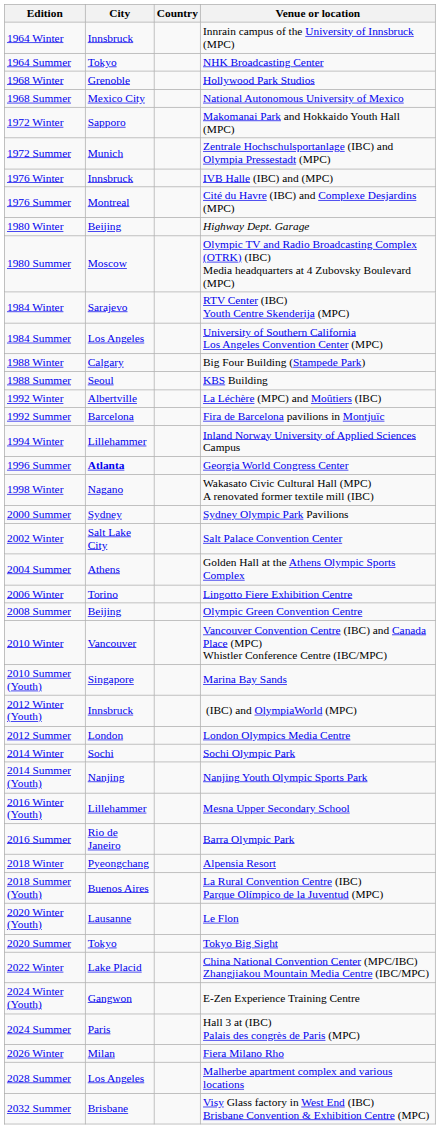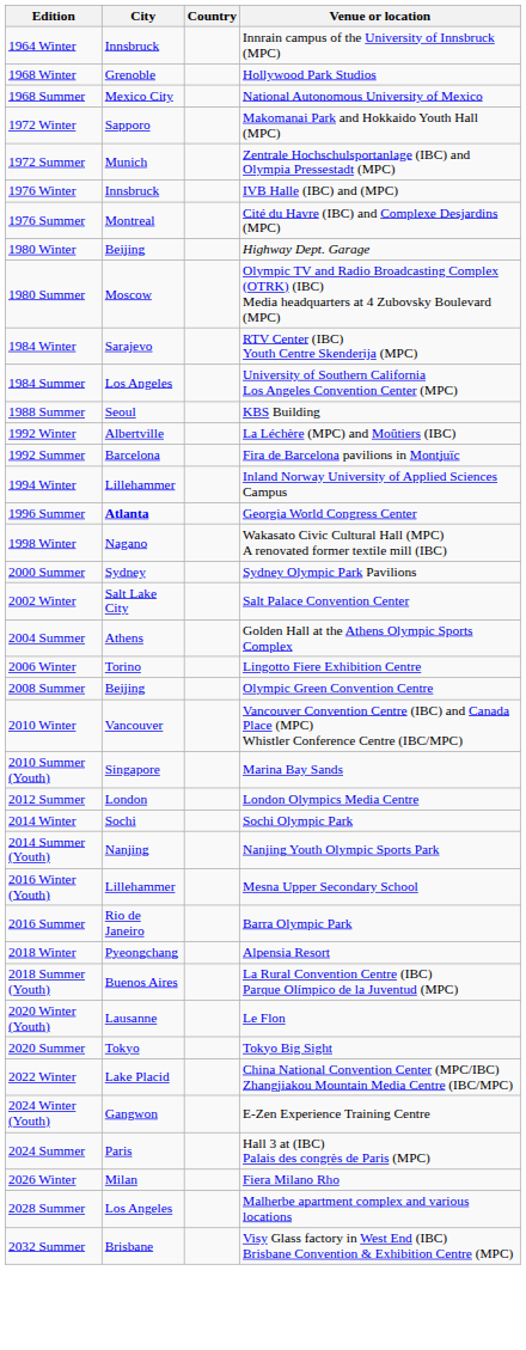 <table class="wikitable">
 <tr>
 <th>Edition</th>
 <th>City</th>
 <th>Country</th>
 <th>Venue or location</th>
 </tr>
 <tr>
 <td><a href='#'>1964 Winter</a></td>
 <td><a href='#'>Innsbruck</a></td>
 <td></td>
 <td>Innrain campus of the <a href='#'>University of Innsbruck</a> (MPC)</td>
-</tr>
-<tr>
-<td><a href='#'>1964 Summer</a></td>
-<td><a href='#'>Tokyo</a></td>
-<td></td>
-<td><a href='#'>NHK Broadcasting Center</a></td>
 </tr>
 <tr>
 <td><a href='#'>1968 Winter</a></td>
 <td><a href='#'>Grenoble</a></td>
 <td></td>
 <td><a href='#'>Hollywood Park Studios</a></td>
 </tr>
 <tr>
 <td><a href='#'>1968 Summer</a></td>
 <td><a href='#'>Mexico City</a></td>
 <td></td>
 <td><a href='#'>National Autonomous University of Mexico</a></td>
 </tr>
 <tr>
 <td><a href='#'>1972 Winter</a></td>
 <td><a href='#'>Sapporo</a></td>
 <td></td>
 <td><a href='#'>Makomanai Park</a> and Hokkaido Youth Hall (MPC)</td>
 </tr>
 <tr>
 <td><a href='#'>1972 Summer</a></td>
 <td><a href='#'>Munich</a></td>
 <td></td>
 <td><a href='#'>Zentrale Hochschulsportanlage</a> (IBC) and <a href='#'>Olympia Pressestadt</a> (MPC)</td>
 </tr>
 <tr>
 <td><a href='#'>1976 Winter</a></td>
 <td><a href='#'>Innsbruck</a></td>
 <td></td>
 <td><a href='#'>IVB Halle</a> (IBC) and  (MPC)</td>
 </tr>
 <tr>
 <td><a href='#'>1976 Summer</a></td>
 <td><a href='#'>Montreal</a></td>
 <td></td>
 <td><a href='#'>Cité du Havre</a> (IBC) and <a href='#'>Complexe Desjardins</a> (MPC)</td>
 </tr>
 <tr>
 <td><a href='#'>1980 Winter</a></td>
 <td><a href='#'>Beijing</a></td>
 <td></td>
 <td><em>Highway Dept. Garage</em></td>
 </tr>
 <tr>
 <td><a href='#'>1980 Summer</a></td>
 <td><a href='#'>Moscow</a></td>
 <td></td>
 <td><a href='#'>Olympic TV and Radio Broadcasting Complex (OTRK)</a> (IBC)<br>Media headquarters at 4 Zubovsky Boulevard (MPC)</td>
 </tr>
 <tr>
 <td><a href='#'>1984 Winter</a></td>
 <td><a href='#'>Sarajevo</a></td>
 <td></td>
 <td><a href='#'>RTV Center</a> (IBC)<br><a href='#'>Youth Centre Skenderija</a> (MPC)</td>
 </tr>
 <tr>
 <td><a href='#'>1984 Summer</a></td>
 <td><a href='#'>Los Angeles</a></td>
 <td></td>
 <td><a href='#'>University of Southern California</a><br><a href='#'>Los Angeles Convention Center</a> (MPC)</td>
-</tr>
-<tr>
-<td><a href='#'>1988 Winter</a></td>
-<td><a href='#'>Calgary</a></td>
-<td></td>
-<td>Big Four Building (<a href='#'>Stampede Park</a>)</td>
 </tr>
 <tr>
 <td><a href='#'>1988 Summer</a></td>
 <td><a href='#'>Seoul</a></td>
 <td></td>
 <td><a href='#'>KBS</a> Building</td>
 </tr>
 <tr>
 <td><a href='#'>1992 Winter</a></td>
 <td><a href='#'>Albertville</a></td>
 <td></td>
 <td><a href='#'>La Léchère</a> (MPC) and <a href='#'>Moûtiers</a> (IBC)</td>
 </tr>
 <tr>
 <td><a href='#'>1992 Summer</a></td>
 <td><a href='#'>Barcelona</a></td>
 <td></td>
 <td><a href='#'>Fira de Barcelona</a> pavilions in <a href='#'>Montjuïc</a></td>
 </tr>
 <tr>
 <td><a href='#'>1994 Winter</a></td>
 <td><a href='#'>Lillehammer</a></td>
 <td></td>
 <td><a href='#'>Inland Norway University of Applied Sciences</a> Campus</td>
 </tr>
 <tr>
 <td><a href='#'>1996 Summer</a></td>
 <td><strong><a href='#'>Atlanta</a></strong></td>
 <td></td>
 <td><a href='#'>Georgia World Congress Center</a></td>
 </tr>
 <tr>
 <td><a href='#'>1998 Winter</a></td>
 <td><a href='#'>Nagano</a></td>
 <td></td>
 <td>Wakasato Civic Cultural Hall (MPC)<br>A renovated former textile mill (IBC)</td>
 </tr>
 <tr>
 <td><a href='#'>2000 Summer</a></td>
 <td><a href='#'>Sydney</a></td>
 <td></td>
 <td><a href='#'>Sydney Olympic Park</a> Pavilions</td>
 </tr>
 <tr>
 <td><a href='#'>2002 Winter</a></td>
 <td><a href='#'>Salt Lake City</a></td>
 <td></td>
 <td><a href='#'>Salt Palace Convention Center</a></td>
 </tr>
 <tr>
 <td><a href='#'>2004 Summer</a></td>
 <td><a href='#'>Athens</a></td>
 <td></td>
 <td>Golden Hall at the <a href='#'>Athens Olympic Sports Complex</a></td>
 </tr>
 <tr>
 <td><a href='#'>2006 Winter</a></td>
 <td><a href='#'>Torino</a></td>
 <td></td>
 <td><a href='#'>Lingotto Fiere Exhibition Centre</a></td>
 </tr>
 <tr>
 <td><a href='#'>2008 Summer</a></td>
 <td><a href='#'>Beijing</a></td>
 <td></td>
 <td><a href='#'>Olympic Green Convention Centre</a></td>
 </tr>
 <tr>
 <td><a href='#'>2010 Winter</a></td>
 <td><a href='#'>Vancouver</a></td>
 <td></td>
 <td><a href='#'>Vancouver Convention Centre</a> (IBC) and <a href='#'>Canada Place</a> (MPC)<br>Whistler Conference Centre (IBC/MPC)</td>
 </tr>
 <tr>
 <td><a href='#'>2010 Summer (Youth)</a></td>
 <td><a href='#'>Singapore</a></td>
 <td></td>
 <td><a href='#'>Marina Bay Sands</a></td>
-</tr>
-<tr>
-<td><a href='#'>2012 Winter (Youth)</a></td>
-<td><a href='#'>Innsbruck</a></td>
-<td></td>
-<td> (IBC) and <a href='#'>OlympiaWorld</a> (MPC)</td>
 </tr>
 <tr>
 <td><a href='#'>2012 Summer</a></td>
 <td><a href='#'>London</a></td>
 <td></td>
 <td><a href='#'>London Olympics Media Centre</a></td>
 </tr>
 <tr>
 <td><a href='#'>2014 Winter</a></td>
 <td><a href='#'>Sochi</a></td>
 <td></td>
 <td><a href='#'>Sochi Olympic Park</a></td>
 </tr>
 <tr>
 <td><a href='#'>2014 Summer (Youth)</a></td>
 <td><a href='#'>Nanjing</a></td>
 <td></td>
 <td><a href='#'>Nanjing Youth Olympic Sports Park</a></td>
 </tr>
 <tr>
 <td><a href='#'>2016 Winter (Youth)</a></td>
 <td><a href='#'>Lillehammer</a></td>
 <td></td>
 <td><a href='#'>Mesna Upper Secondary School</a></td>
 </tr>
 <tr>
 <td><a href='#'>2016 Summer</a></td>
 <td><a href='#'>Rio de Janeiro</a></td>
 <td></td>
 <td><a href='#'>Barra Olympic Park</a></td>
 </tr>
 <tr>
 <td><a href='#'>2018 Winter</a></td>
 <td><a href='#'>Pyeongchang</a></td>
 <td></td>
 <td><a href='#'>Alpensia Resort</a></td>
 </tr>
 <tr>
 <td><a href='#'>2018 Summer (Youth)</a></td>
 <td><a href='#'>Buenos Aires</a></td>
 <td></td>
 <td><a href='#'>La Rural Convention Centre</a> (IBC)<br><a href='#'>Parque Olímpico de la Juventud</a> (MPC)</td>
 </tr>
 <tr>
 <td><a href='#'>2020 Winter (Youth)</a></td>
 <td><a href='#'>Lausanne</a></td>
 <td></td>
 <td><a href='#'>Le Flon</a></td>
 </tr>
 <tr>
 <td><a href='#'>2020 Summer</a></td>
 <td><a href='#'>Tokyo</a></td>
 <td></td>
 <td><a href='#'>Tokyo Big Sight</a></td>
 </tr>
 <tr>
 <td><a href='#'>2022 Winter</a></td>
 <td><a href='#'>Lake Placid</a></td>
 <td></td>
 <td><a href='#'>China National Convention Center</a> (MPC/IBC)<br><a href='#'>Zhangjiakou Mountain Media Centre</a> (IBC/MPC)</td>
 </tr>
 <tr>
 <td><a href='#'>2024 Winter (Youth)</a></td>
 <td><a href='#'>Gangwon</a></td>
 <td></td>
 <td>E-Zen Experience Training Centre</td>
 </tr>
 <tr>
 <td><a href='#'>2024 Summer</a></td>
 <td><a href='#'>Paris</a></td>
 <td></td>
 <td>Hall 3 at  (IBC)<br><a href='#'>Palais des congrès de Paris</a> (MPC)</td>
 </tr>
 <tr>
 <td><a href='#'>2026 Winter</a></td>
 <td><a href='#'>Milan</a></td>
 <td></td>
 <td><a href='#'>Fiera Milano Rho</a></td>
 </tr>
 <tr>
 <td><a href='#'>2028 Summer</a></td>
 <td><a href='#'>Los Angeles</a></td>
 <td></td>
 <td><a href='#'>Malherbe apartment complex and various locations</a></td>
 </tr>
 <tr>
 <td><a href='#'>2032 Summer</a></td>
 <td><a href='#'>Brisbane</a></td>
 <td></td>
 <td><a href='#'>Visy</a> Glass factory in <a href='#'>West End</a> (IBC)<br><a href='#'>Brisbane Convention & Exhibition Centre</a> (MPC)</td>
 </tr>
 </table>
